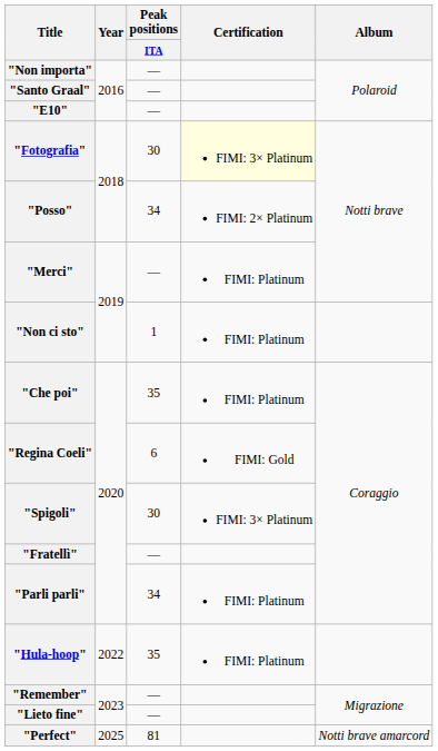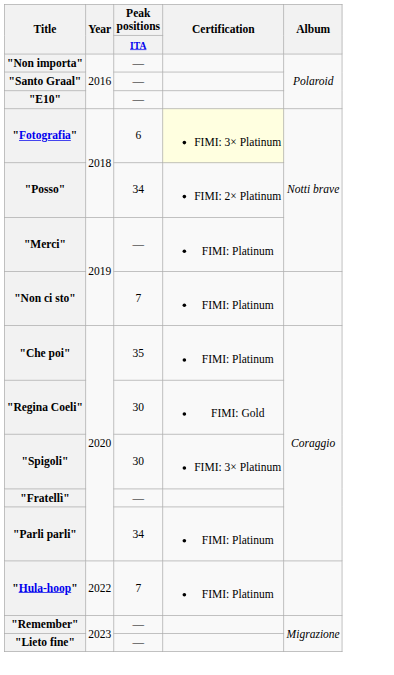 <table class="wikitable plainrowheaders" style="text-align:center;">
 <tr>
 <th rowspan="2">Title</th>
 <th rowspan="2">Year</th>
 <th colspan="1">Peak positions</th>
 <th rowspan="2">Certification</th>
 <th rowspan="2">Album</th>
 </tr>
 <tr>
 <th width="35"><small><a href='#'>ITA</a></small><br></th>
 </tr>
 <tr>
 <th scope="row">"Non importa" </th>
 <td rowspan="3">2016</td>
 <td>—</td>
 <td></td>
 <td rowspan="3" style="text-align:center;"><em>Polaroid</em></td>
 </tr>
 <tr>
 <th scope="row">"Santo Graal" </th>
 <td>—</td>
 <td></td>
 </tr>
 <tr>
 <th scope="row">"E10" </th>
 <td>—</td>
 <td></td>
 </tr>
 <tr>
 <th scope="row">"<a href='#'>Fotografia</a>"<br></th>
 <td rowspan="2">2018</td>
-<td>30</td>
+<td>6</td>
 <td style="background: lightyellow;"><br><ul><li>FIMI: 3× Platinum</li></ul></td>
 <td rowspan="3"><em>Notti brave</em></td>
 </tr>
 <tr>
 <th scope="row">"Posso"<br></th>
 <td>34</td>
 <td><br><ul><li>FIMI: 2× Platinum</li></ul></td>
 </tr>
 <tr>
 <th scope="row">"Merci"</th>
 <td rowspan="2">2019</td>
 <td>—</td>
 <td><br><ul><li>FIMI: Platinum</li></ul></td>
 </tr>
 <tr>
 <th scope="row">"Non ci sto"<br></th>
-<td>1</td>
+<td>7</td>
 <td><br><ul><li>FIMI: Platinum</li></ul></td>
 <td></td>
 </tr>
 <tr>
 <th scope="row">"Che poi"</th>
 <td rowspan="5">2020</td>
 <td>35</td>
 <td><br><ul><li>FIMI: Platinum</li></ul></td>
 <td rowspan="5"><em>Coraggio</em></td>
 </tr>
 <tr>
 <th scope="row">"Regina Coeli"</th>
-<td>6</td>
+<td>30</td>
 <td><br><ul><li>FIMI: Gold</li></ul></td>
 </tr>
 <tr>
 <th scope="row">"Spigoli"<br></th>
 <td>30</td>
 <td><br><ul><li>FIMI: 3× Platinum</li></ul></td>
 </tr>
 <tr>
 <th scope="row">"Fratellì"</th>
 <td>—</td>
 <td></td>
 </tr>
 <tr>
 <th scope="row">"Parli parli"<br></th>
 <td>34</td>
 <td><br><ul><li>FIMI: Platinum</li></ul></td>
 </tr>
 <tr>
 <th scope="row">"<a href='#'>Hula-hoop</a>"<br></th>
 <td>2022</td>
-<td>35</td>
+<td>7</td>
 <td><br><ul><li>FIMI: Platinum</li></ul></td>
 <td></td>
 </tr>
 <tr>
 <th scope="row">"Remember"</th>
 <td rowspan="2">2023</td>
 <td>—</td>
 <td></td>
 <td rowspan="2"><em>Migrazione</em></td>
 </tr>
 <tr>
 <th scope="row">"Lieto fine"</th>
 <td>—</td>
 <td></td>
 </tr>
-<tr>
-<th scope="row">"Perfect"<br></th>
-<td>2025</td>
-<td>81</td>
-<td></td>
-<td><em>Notti brave amarcord</em></td>
-</tr>
 </table>
